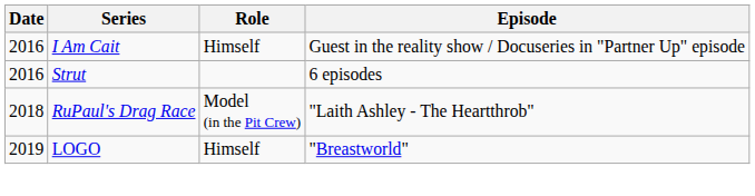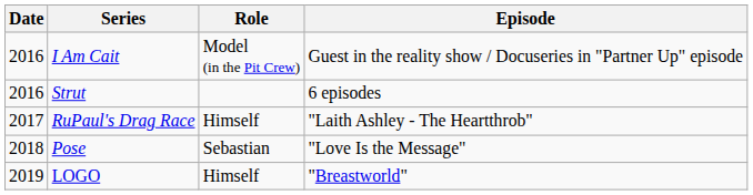 <table class="wikitable sortable">
 <tr>
 <th>Date</th>
 <th>Series</th>
 <th>Role</th>
 <th>Episode</th>
 </tr>
 <tr>
 <td>2016</td>
 <td><em><a href='#'>I Am Cait</a></em></td>
-<td>Himself</td>
+<td>Model <br><small>(in the <a href='#'>Pit Crew</a>)</small></td>
 <td>Guest in the reality show / Docuseries in "Partner Up" episode</td>
 </tr>
 <tr>
 <td>2016</td>
 <td><em><a href='#'>Strut</a></em></td>
 <td></td>
 <td>6 episodes</td>
 </tr>
 <tr>
+<td>2017</td>
+<td><em><a href='#'>RuPaul's Drag Race</a></em></td>
+<td>Himself</td>
+<td>"Laith Ashley - The Heartthrob"</td>
+</tr>
+<tr>
 <td>2018</td>
-<td><em><a href='#'>RuPaul's Drag Race</a></em></td>
-<td>Model <br><small>(in the <a href='#'>Pit Crew</a>)</small></td>
-<td>"Laith Ashley - The Heartthrob"</td>
+<td><em><a href='#'>Pose</a></em></td>
+<td>Sebastian</td>
+<td>"Love Is the Message"</td>
 </tr>
 <tr>
 <td>2019</td>
 <td><a href='#'>LOGO</a></td>
 <td>Himself</td>
 <td>"<a href='#'>Breastworld</a>"</td>
 </tr>
 </table>
